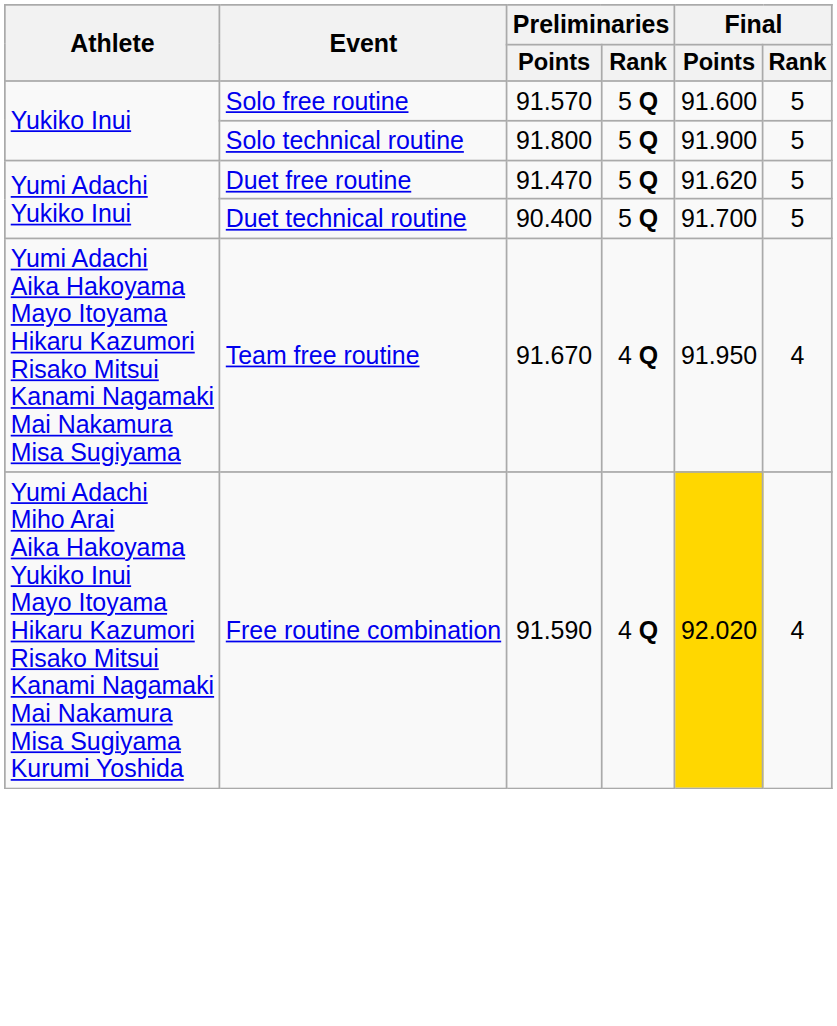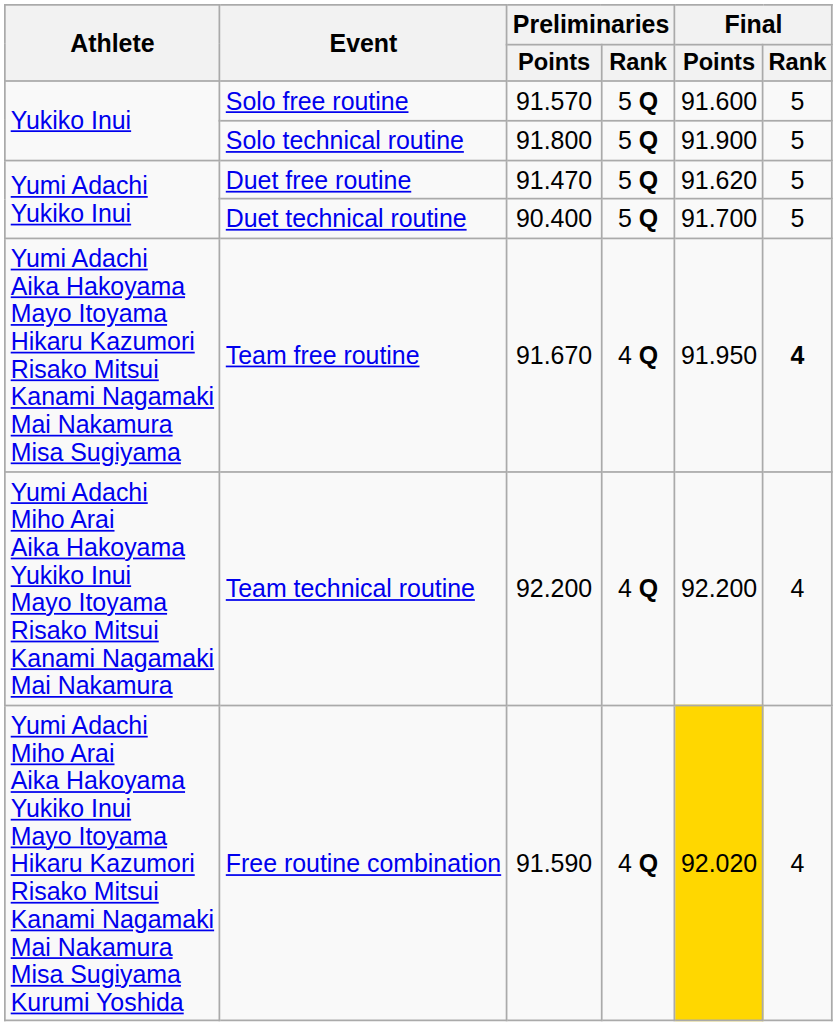 <table class=wikitable style="font-size:90%">
 <tr>
 <th rowspan="2">Athlete</th>
 <th rowspan="2">Event</th>
 <th colspan="2">Preliminaries</th>
 <th colspan="2">Final</th>
 </tr>
 <tr style="font-size:95%">
 <th>Points</th>
 <th>Rank</th>
 <th>Points</th>
 <th>Rank</th>
 </tr>
 <tr align=center>
 <td align=left rowspan=2><a href='#'>Yukiko Inui</a></td>
 <td align=left><a href='#'>Solo free routine</a></td>
 <td>91.570</td>
 <td>5 <strong>Q</strong></td>
 <td>91.600</td>
 <td>5</td>
 </tr>
 <tr align=center>
 <td align=left><a href='#'>Solo technical routine</a></td>
 <td>91.800</td>
 <td>5 <strong>Q</strong></td>
 <td>91.900</td>
 <td>5</td>
 </tr>
 <tr align=center>
 <td align=left rowspan=2><a href='#'>Yumi Adachi</a><br><a href='#'>Yukiko Inui</a></td>
 <td align=left><a href='#'>Duet free routine</a></td>
 <td>91.470</td>
 <td>5 <strong>Q</strong></td>
 <td>91.620</td>
 <td>5</td>
 </tr>
 <tr align=center>
 <td align=left><a href='#'>Duet technical routine</a></td>
 <td>90.400</td>
 <td>5 <strong>Q</strong></td>
 <td>91.700</td>
 <td>5</td>
 </tr>
 <tr align=center>
 <td align=left><a href='#'>Yumi Adachi</a><br><a href='#'>Aika Hakoyama</a><br><a href='#'>Mayo Itoyama</a><br><a href='#'>Hikaru Kazumori</a><br><a href='#'>Risako Mitsui</a><br><a href='#'>Kanami Nagamaki</a><br><a href='#'>Mai Nakamura</a><br><a href='#'>Misa Sugiyama</a></td>
 <td align=left><a href='#'>Team free routine</a></td>
 <td>91.670</td>
 <td>4 <strong>Q</strong></td>
 <td>91.950</td>
+<td><strong>4</strong></td>
+</tr>
+<tr align=center>
+<td align=left><a href='#'>Yumi Adachi</a><br><a href='#'>Miho Arai</a><br><a href='#'>Aika Hakoyama</a><br><a href='#'>Yukiko Inui</a><br><a href='#'>Mayo Itoyama</a><br><a href='#'>Risako Mitsui</a><br><a href='#'>Kanami Nagamaki</a><br><a href='#'>Mai Nakamura</a></td>
+<td align=left><a href='#'>Team technical routine</a></td>
+<td>92.200</td>
+<td>4 <strong>Q</strong></td>
+<td>92.200</td>
 <td>4</td>
 </tr>
 <tr align=center>
 <td align=left><a href='#'>Yumi Adachi</a><br><a href='#'>Miho Arai</a><br><a href='#'>Aika Hakoyama</a><br><a href='#'>Yukiko Inui</a><br><a href='#'>Mayo Itoyama</a><br><a href='#'>Hikaru Kazumori</a><br><a href='#'>Risako Mitsui</a><br><a href='#'>Kanami Nagamaki</a><br><a href='#'>Mai Nakamura</a><br><a href='#'>Misa Sugiyama</a><br><a href='#'>Kurumi Yoshida</a></td>
 <td align=left><a href='#'>Free routine combination</a></td>
 <td>91.590</td>
 <td>4 <strong>Q</strong></td>
 <td style="background: gold;">92.020</td>
 <td>4</td>
 </tr>
 </table>
